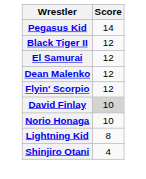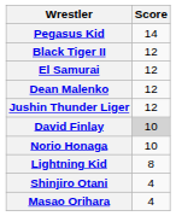 <table class="wikitable" style="margin: 1em auto 1em auto;text-align:center">
 <tr>
 <th>Wrestler</th>
 <th>Score</th>
 </tr>
 <tr>
 <th><a href='#'>Pegasus Kid</a></th>
 <td>14</td>
 </tr>
 <tr>
 <th><a href='#'>Black Tiger II</a></th>
 <td>12</td>
 </tr>
 <tr>
 <th><a href='#'>El Samurai</a></th>
 <td>12</td>
 </tr>
 <tr>
 <th><a href='#'>Dean Malenko</a></th>
 <td>12</td>
 </tr>
 <tr>
-<th><a href='#'>Flyin' Scorpio</a></th>
+<th><a href='#'>Jushin Thunder Liger</a></th>
 <td>12</td>
 </tr>
 <tr>
 <th><a href='#'>David Finlay</a></th>
 <td style="background: lightgrey;">10</td>
 </tr>
 <tr>
 <th><a href='#'>Norio Honaga</a></th>
 <td>10</td>
 </tr>
 <tr>
 <th><a href='#'>Lightning Kid</a></th>
 <td>8</td>
 </tr>
 <tr>
 <th><a href='#'>Shinjiro Otani</a></th>
 <td>4</td>
 </tr>
+<tr>
+<th><a href='#'>Masao Orihara</a></th>
+<td>4</td>
+</tr>
 </table>
